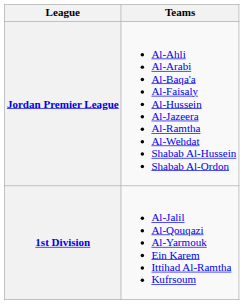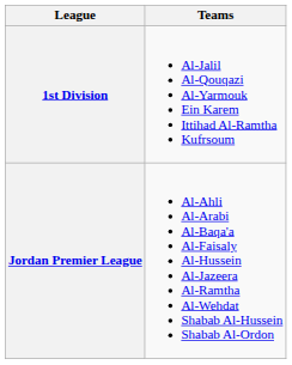 <table class="wikitable">
 <tr>
 <th>League</th>
 <th>Teams</th>
 </tr>
 <tr>
+<th><a href='#'>1st Division</a></th>
+<td valign=top><br><ul><li><a href='#'>Al-Jalil</a></li><li><a href='#'>Al-Qouqazi</a></li><li><a href='#'>Al-Yarmouk</a></li><li><a href='#'>Ein Karem</a></li><li><a href='#'>Ittihad Al-Ramtha</a></li><li><a href='#'>Kufrsoum</a></li></ul></td>
+</tr>
+<tr>
 <th><a href='#'>Jordan Premier League</a></th>
 <td valign=top><br><ul><li><a href='#'>Al-Ahli</a></li><li><a href='#'>Al-Arabi</a></li><li><a href='#'>Al-Baqa'a</a></li><li><a href='#'>Al-Faisaly</a></li><li><a href='#'>Al-Hussein</a></li><li><a href='#'>Al-Jazeera</a></li><li><a href='#'>Al-Ramtha</a></li><li><a href='#'>Al-Wehdat</a></li><li><a href='#'>Shabab Al-Hussein</a></li><li><a href='#'>Shabab Al-Ordon</a></li></ul></td>
 </tr>
-<tr>
-<th><a href='#'>1st Division</a></th>
-<td valign=top><br><ul><li><a href='#'>Al-Jalil</a></li><li><a href='#'>Al-Qouqazi</a></li><li><a href='#'>Al-Yarmouk</a></li><li><a href='#'>Ein Karem</a></li><li><a href='#'>Ittihad Al-Ramtha</a></li><li><a href='#'>Kufrsoum</a></li></ul></td>
-</tr>
 </table>
